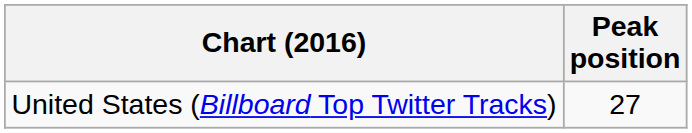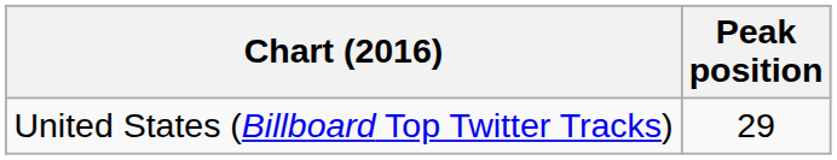 <table class="wikitable sortable plainrowheaders" style="text-align:center">
 <tr>
 <th scope="col">Chart (2016)</th>
 <th scope="col">Peak<br>position</th>
 </tr>
 <tr>
 <td>United States (<a href='#'><em>Billboard</em> Top Twitter Tracks</a>)</td>
-<td align="center">27</td>
+<td align="center">29</td>
 </tr>
 </table>
